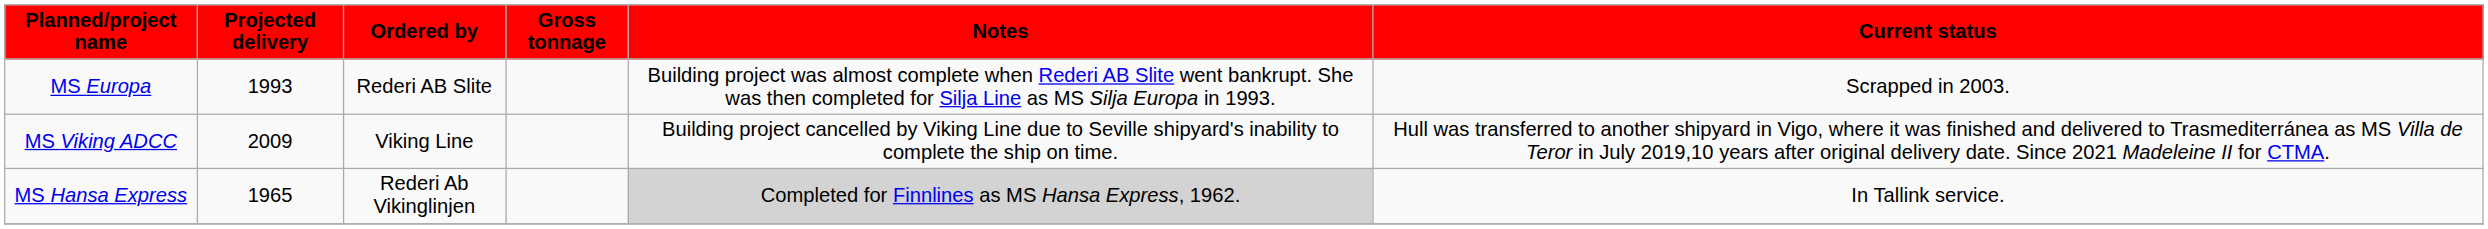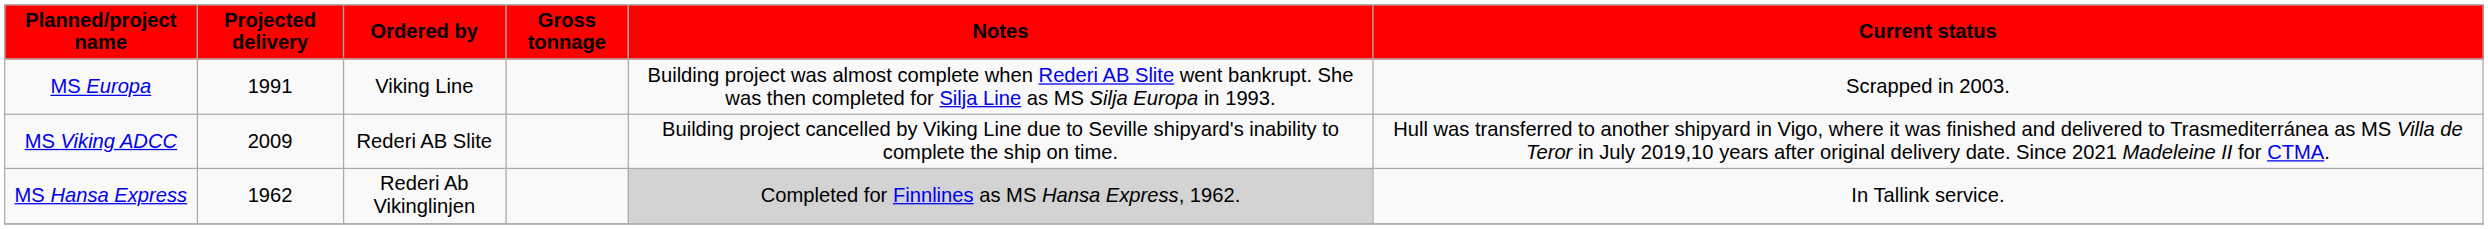 <table class="wikitable" style="text-align:center">
 <tr>
 <th style="background:#FF0000">Planned/project name</th>
 <th style="background:#FF0000">Projected delivery</th>
 <th style="background:#FF0000">Ordered by</th>
 <th style="background:#FF0000">Gross tonnage</th>
 <th style="background:#FF0000">Notes</th>
 <th style="background:#FF0000">Current status</th>
 </tr>
 <tr>
 <td><a href='#'>MS <em>Europa</em></a></td>
-<td>1993</td>
-<td>Rederi AB Slite</td>
+<td>1991</td>
+<td>Viking Line</td>
 <td></td>
 <td>Building project was almost complete when <a href='#'>Rederi AB Slite</a> went bankrupt. She was then completed for <a href='#'>Silja Line</a> as MS <em>Silja Europa</em> in 1993.</td>
 <td>Scrapped in 2003.</td>
 </tr>
 <tr>
 <td><a href='#'>MS <em>Viking ADCC</em></a></td>
 <td>2009</td>
-<td>Viking Line</td>
+<td>Rederi AB Slite</td>
 <td></td>
 <td>Building project cancelled by Viking Line due to Seville shipyard's inability to complete the ship on time.</td>
 <td>Hull was transferred to another shipyard in Vigo, where it was finished and delivered to Trasmediterránea as MS <em>Villa de Teror</em> in July 2019,10 years after original delivery date. Since 2021 <em>Madeleine II</em> for <a href='#'>CTMA</a>.</td>
 </tr>
 <tr>
 <td><a href='#'>MS <em>Hansa Express</em></a></td>
-<td>1965</td>
+<td>1962</td>
 <td>Rederi Ab Vikinglinjen</td>
 <td></td>
 <td style="background: lightgrey;">Completed for <a href='#'>Finnlines</a> as MS <em>Hansa Express</em>, 1962.</td>
 <td>In Tallink service.</td>
 </tr>
 <tr>
 </tr>
 </table>
